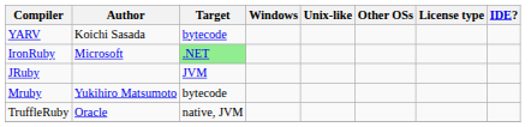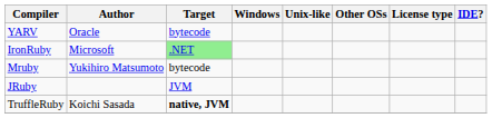 <table class="wikitable sortable">
 <tr>
 <th>Compiler</th>
 <th>Author</th>
 <th>Target</th>
 <th>Windows</th>
 <th>Unix-like</th>
 <th>Other OSs</th>
 <th>License type</th>
 <th><a href='#'>IDE</a>?</th>
 </tr>
 <tr>
 <td><a href='#'>YARV</a></td>
-<td>Koichi Sasada</td>
+<td><a href='#'>Oracle</a></td>
 <td><a href='#'>bytecode</a></td>
 <td></td>
 <td></td>
 <td></td>
 <td></td>
 <td></td>
 </tr>
 <tr>
 <td><a href='#'>IronRuby</a></td>
 <td><a href='#'>Microsoft</a></td>
 <td style="background: lightgreen;"><a href='#'>.NET</a></td>
 <td></td>
 <td></td>
 <td></td>
 <td></td>
 <td></td>
 </tr>
 <tr>
+<td><a href='#'>Mruby</a></td>
+<td><a href='#'>Yukihiro Matsumoto</a></td>
+<td>bytecode</td>
+<td></td>
+<td></td>
+<td></td>
+<td></td>
+<td></td>
+</tr>
+<tr>
 <td><a href='#'>JRuby</a></td>
 <td></td>
 <td><a href='#'>JVM</a></td>
 <td></td>
 <td></td>
 <td></td>
 <td></td>
 <td></td>
 </tr>
 <tr>
-<td><a href='#'>Mruby</a></td>
-<td><a href='#'>Yukihiro Matsumoto</a></td>
-<td>bytecode</td>
-<td></td>
-<td></td>
-<td></td>
-<td></td>
-<td></td>
-</tr>
-<tr>
 <td>TruffleRuby</td>
-<td><a href='#'>Oracle</a></td>
-<td>native, JVM</td>
+<td>Koichi Sasada</td>
+<td><strong>native, JVM</strong></td>
 <td></td>
 <td></td>
 <td></td>
 <td></td>
 <td></td>
 </tr>
 <tr>
 </tr>
 </table>
